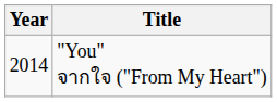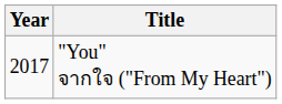 <table class="wikitable" style="text-align:left;">
 <tr>
 <th>Year</th>
 <th>Title</th>
 </tr>
 <tr>
-<td>2014</td>
+<td>2017</td>
 <td>"You" <br> จากใจ ("From My Heart")</td>
 </tr>
 </table>
